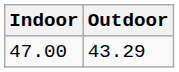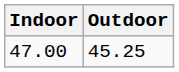 <table class="wikitable" border="1" align="upright">
 <tr>
 <th>Indoor</th>
 <th>Outdoor</th>
 </tr>
 <tr>
 <td>47.00</td>
-<td>43.29</td>
+<td>45.25</td>
 </tr>
 </table>
